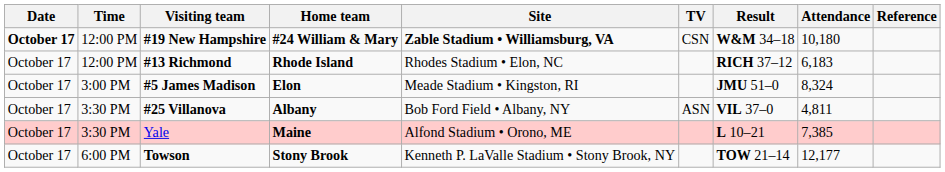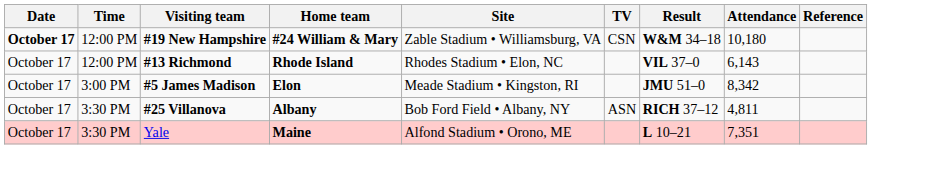 <table class="wikitable" style="font-size:95%;">
 <tr>
 <th>Date</th>
 <th>Time</th>
 <th>Visiting team</th>
 <th>Home team</th>
 <th>Site</th>
 <th>TV</th>
 <th>Result</th>
 <th>Attendance</th>
 <th class="unsortable">Reference</th>
 </tr>
 <tr bgcolor=>
 <td><strong>October 17</strong></td>
 <td>12:00 PM</td>
 <td><strong>#19 New Hampshire</strong></td>
 <td><strong>#24 William & Mary</strong></td>
-<td><strong>Zable Stadium • Williamsburg, VA</strong></td>
+<td>Zable Stadium • Williamsburg, VA</td>
 <td>CSN</td>
 <td><strong>W&M</strong> 34–18</td>
 <td>10,180</td>
 <td></td>
 </tr>
 <tr bgcolor=>
 <td>October 17</td>
 <td>12:00 PM</td>
 <td><strong>#13 Richmond</strong></td>
 <td><strong>Rhode Island</strong></td>
 <td>Rhodes Stadium • Elon, NC</td>
 <td></td>
-<td><strong>RICH</strong> 37–12</td>
-<td>6,183</td>
+<td><strong>VIL</strong> 37–0</td>
+<td>6,143</td>
 <td></td>
 </tr>
 <tr bgcolor=>
 <td>October 17</td>
 <td>3:00 PM</td>
 <td><strong>#5 James Madison</strong></td>
 <td><strong>Elon</strong></td>
 <td>Meade Stadium • Kingston, RI</td>
 <td></td>
 <td><strong>JMU</strong> 51–0</td>
-<td>8,324</td>
+<td>8,342</td>
 <td></td>
 </tr>
 <tr bgcolor=>
 <td>October 17</td>
 <td>3:30 PM</td>
 <td><strong>#25 Villanova</strong></td>
 <td><strong>Albany</strong></td>
 <td>Bob Ford Field • Albany, NY</td>
 <td>ASN</td>
-<td><strong>VIL</strong> 37–0</td>
+<td><strong>RICH</strong> 37–12</td>
 <td>4,811</td>
 <td></td>
 </tr>
 <tr bgcolor=#ffcccc>
 <td>October 17</td>
 <td>3:30 PM</td>
 <td><a href='#'>Yale</a></td>
 <td><strong>Maine</strong></td>
 <td>Alfond Stadium • Orono, ME</td>
 <td></td>
 <td><strong>L</strong> 10–21</td>
-<td>7,385</td>
-<td></td>
-</tr>
-<tr bgcolor=>
-<td>October 17</td>
-<td>6:00 PM</td>
-<td><strong>Towson</strong></td>
-<td><strong>Stony Brook</strong></td>
-<td>Kenneth P. LaValle Stadium • Stony Brook, NY</td>
-<td></td>
-<td><strong>TOW</strong> 21–14</td>
-<td>12,177</td>
+<td>7,351</td>
 <td></td>
 </tr>
 </table>
